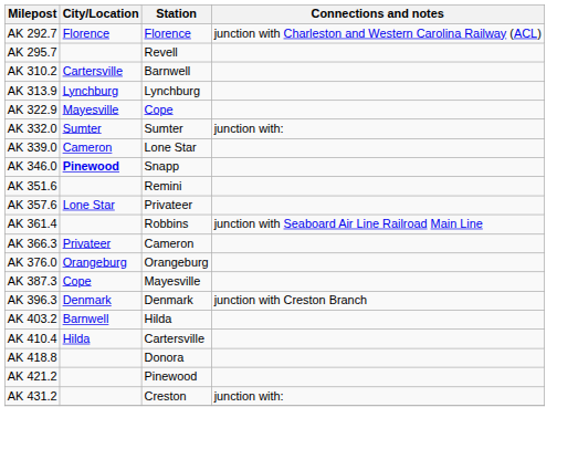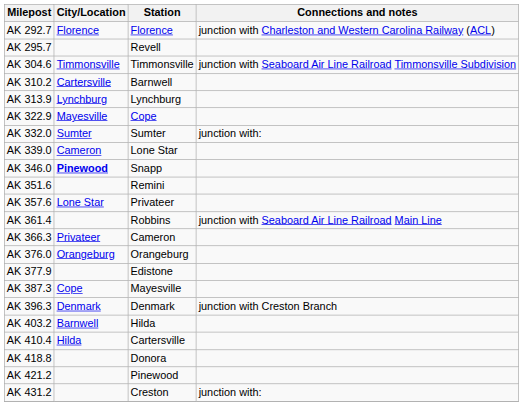 <table class="wikitable">
 <tr>
 <th>Milepost</th>
 <th>City/Location</th>
 <th>Station</th>
 <th>Connections and notes</th>
 </tr>
 <tr>
 <td>AK 292.7</td>
 <td><a href='#'>Florence</a></td>
 <td><a href='#'>Florence</a></td>
 <td>junction with <a href='#'>Charleston and Western Carolina Railway</a> (<a href='#'>ACL</a>)</td>
 </tr>
 <tr>
 <td>AK 295.7</td>
 <td></td>
 <td>Revell</td>
 <td></td>
+</tr>
+<tr>
+<td>AK 304.6</td>
+<td><a href='#'>Timmonsville</a></td>
+<td>Timmonsville</td>
+<td>junction with <a href='#'>Seaboard Air Line Railroad</a> <a href='#'>Timmonsville Subdivision</a></td>
 </tr>
 <tr>
 <td>AK 310.2</td>
 <td><a href='#'>Cartersville</a></td>
 <td>Barnwell</td>
 <td></td>
 </tr>
 <tr>
 <td>AK 313.9</td>
 <td><a href='#'>Lynchburg</a></td>
 <td>Lynchburg</td>
 <td></td>
 </tr>
 <tr>
 <td>AK 322.9</td>
 <td><a href='#'>Mayesville</a></td>
 <td><a href='#'>Cope</a></td>
 <td></td>
 </tr>
 <tr>
 <td>AK 332.0</td>
 <td><a href='#'>Sumter</a></td>
 <td>Sumter</td>
 <td>junction with:</td>
 </tr>
 <tr>
 <td>AK 339.0</td>
 <td><a href='#'>Cameron</a></td>
 <td>Lone Star</td>
 <td></td>
 </tr>
 <tr>
 <td>AK 346.0</td>
 <td><strong><a href='#'>Pinewood</a></strong></td>
 <td>Snapp</td>
 <td></td>
 </tr>
 <tr>
 <td>AK 351.6</td>
 <td></td>
 <td>Remini</td>
 <td></td>
 </tr>
 <tr>
 <td>AK 357.6</td>
 <td><a href='#'>Lone Star</a></td>
 <td>Privateer</td>
 <td></td>
 </tr>
 <tr>
 <td>AK 361.4</td>
 <td></td>
 <td>Robbins</td>
 <td>junction with <a href='#'>Seaboard Air Line Railroad</a> <a href='#'>Main Line</a></td>
 </tr>
 <tr>
 <td>AK 366.3</td>
 <td><a href='#'>Privateer</a></td>
 <td>Cameron</td>
 <td></td>
 </tr>
 <tr>
 <td>AK 376.0</td>
 <td><a href='#'>Orangeburg</a></td>
 <td>Orangeburg</td>
 <td></td>
 </tr>
 <tr>
+<td>AK 377.9</td>
+<td></td>
+<td>Edistone</td>
+<td></td>
+</tr>
+<tr>
 <td>AK 387.3</td>
 <td><a href='#'>Cope</a></td>
 <td>Mayesville</td>
 <td></td>
 </tr>
 <tr>
 <td>AK 396.3</td>
 <td><a href='#'>Denmark</a></td>
 <td>Denmark</td>
 <td>junction with Creston Branch</td>
 </tr>
 <tr>
 <td>AK 403.2</td>
 <td><a href='#'>Barnwell</a></td>
 <td>Hilda</td>
 <td></td>
 </tr>
 <tr>
 <td>AK 410.4</td>
 <td><a href='#'>Hilda</a></td>
 <td>Cartersville</td>
 <td></td>
 </tr>
 <tr>
 <td>AK 418.8</td>
 <td></td>
 <td>Donora</td>
 <td></td>
 </tr>
 <tr>
 <td>AK 421.2</td>
 <td></td>
 <td>Pinewood</td>
 <td></td>
 </tr>
 <tr>
 <td>AK 431.2</td>
 <td></td>
 <td>Creston</td>
 <td>junction with:<br></td>
 </tr>
 <tr>
 </tr>
 </table>
